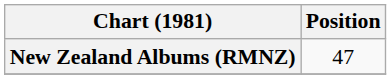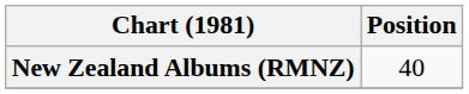 <table class="wikitable plainrowheaders" style="text-align:center">
 <tr>
 <th scope="col">Chart (1981)</th>
 <th scope="col">Position</th>
 </tr>
 <tr>
 <th scope="row">New Zealand Albums (RMNZ)</th>
-<td>47</td>
+<td>40</td>
 </tr>
 <tr>
 </tr>
 </table>
